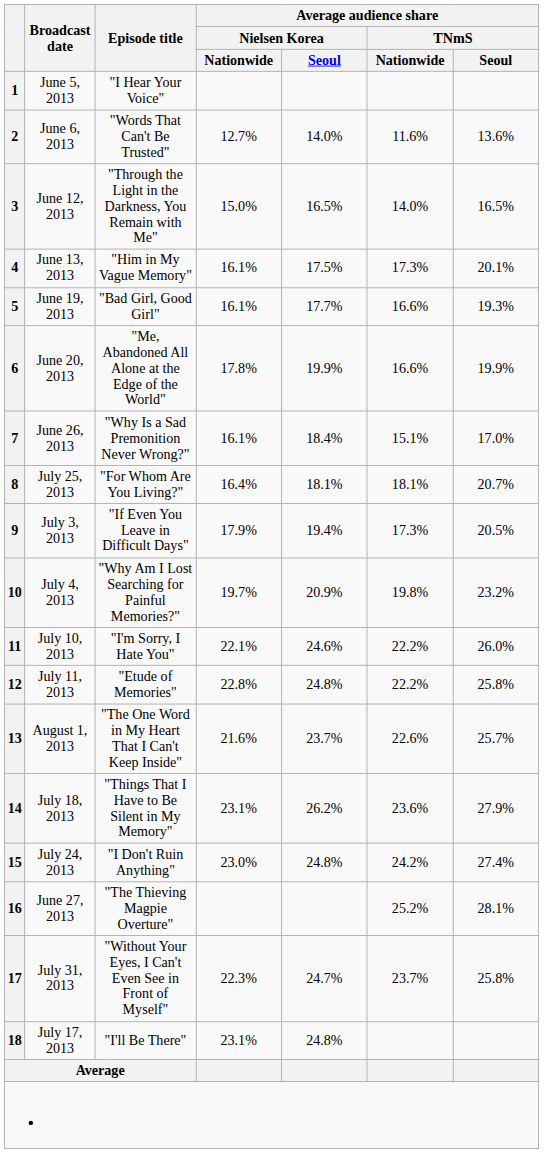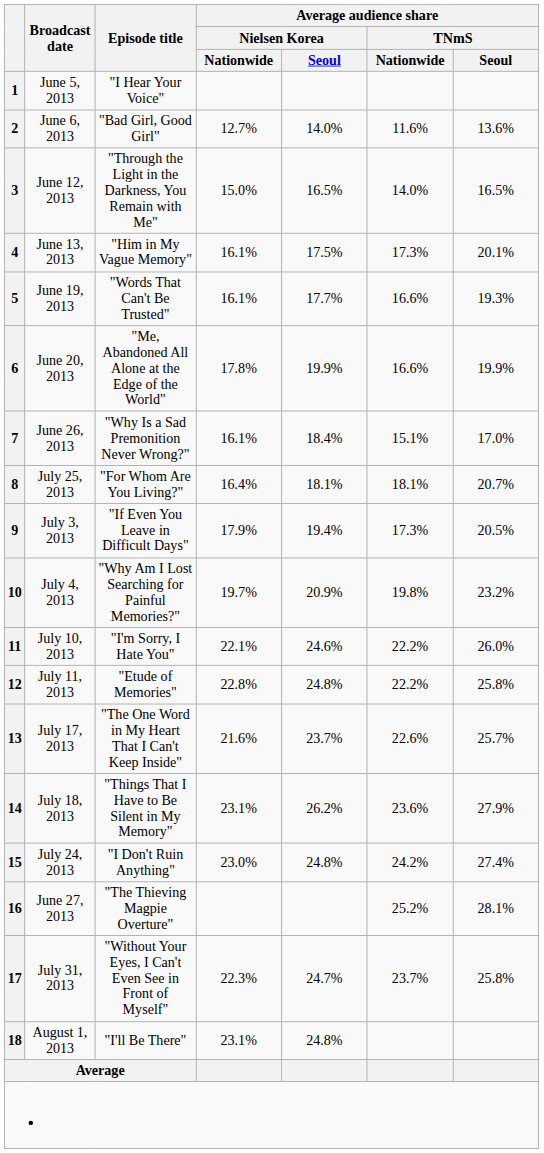 <table class=wikitable style="text-align:center">
 <tr>
 <th rowspan="3"></th>
 <th rowspan="3">Broadcast date</th>
 <th rowspan="3">Episode title</th>
 <th colspan="4">Average audience share</th>
 </tr>
 <tr>
 <th colspan="2">Nielsen Korea</th>
 <th colspan="2">TNmS</th>
 </tr>
 <tr>
 <th width="90">Nationwide</th>
 <th width="90"><a href='#'>Seoul</a></th>
 <th width="90">Nationwide</th>
 <th width="90">Seoul</th>
 </tr>
 <tr>
 <th>1</th>
 <td>June 5, 2013</td>
 <td>"I Hear Your Voice"</td>
 <td><strong></strong></td>
 <td><strong></strong></td>
 <td><strong></strong></td>
 <td><strong></strong></td>
 </tr>
 <tr>
 <th>2</th>
 <td>June 6, 2013</td>
-<td>"Words That Can't Be Trusted"</td>
+<td>"Bad Girl, Good Girl"</td>
 <td>12.7%</td>
 <td>14.0%</td>
 <td>11.6%</td>
 <td>13.6%</td>
 </tr>
 <tr>
 <th>3</th>
 <td>June 12, 2013</td>
 <td>"Through the Light in the Darkness, You Remain with Me"</td>
 <td>15.0%</td>
 <td>16.5%</td>
 <td>14.0%</td>
 <td>16.5%</td>
 </tr>
 <tr>
 <th>4</th>
 <td>June 13, 2013</td>
 <td>"Him in My Vague Memory"</td>
 <td>16.1%</td>
 <td>17.5%</td>
 <td>17.3%</td>
 <td>20.1%</td>
 </tr>
 <tr>
 <th>5</th>
 <td>June 19, 2013</td>
-<td>"Bad Girl, Good Girl"</td>
+<td>"Words That Can't Be Trusted"</td>
 <td>16.1%</td>
 <td>17.7%</td>
 <td>16.6%</td>
 <td>19.3%</td>
 </tr>
 <tr>
 <th>6</th>
 <td>June 20, 2013</td>
 <td>"Me, Abandoned All Alone at the Edge of the World"</td>
 <td>17.8%</td>
 <td>19.9%</td>
 <td>16.6%</td>
 <td>19.9%</td>
 </tr>
 <tr>
 <th>7</th>
 <td>June 26, 2013</td>
 <td>"Why Is a Sad Premonition Never Wrong?"</td>
 <td>16.1%</td>
 <td>18.4%</td>
 <td>15.1%</td>
 <td>17.0%</td>
 </tr>
 <tr>
 <th>8</th>
 <td>July 25, 2013</td>
 <td>"For Whom Are You Living?"</td>
 <td>16.4%</td>
 <td>18.1%</td>
 <td>18.1%</td>
 <td>20.7%</td>
 </tr>
 <tr>
 <th>9</th>
 <td>July 3, 2013</td>
 <td>"If Even You Leave in Difficult Days"</td>
 <td>17.9%</td>
 <td>19.4%</td>
 <td>17.3%</td>
 <td>20.5%</td>
 </tr>
 <tr>
 <th>10</th>
 <td>July 4, 2013</td>
 <td>"Why Am I Lost Searching for Painful Memories?"</td>
 <td>19.7%</td>
 <td>20.9%</td>
 <td>19.8%</td>
 <td>23.2%</td>
 </tr>
 <tr>
 <th>11</th>
 <td>July 10, 2013</td>
 <td>"I'm Sorry, I Hate You"</td>
 <td>22.1%</td>
 <td>24.6%</td>
 <td>22.2%</td>
 <td>26.0%</td>
 </tr>
 <tr>
 <th>12</th>
 <td>July 11, 2013</td>
 <td>"Etude of Memories"</td>
 <td>22.8%</td>
 <td>24.8%</td>
 <td>22.2%</td>
 <td>25.8%</td>
 </tr>
 <tr>
 <th>13</th>
-<td>August 1, 2013</td>
+<td>July 17, 2013</td>
 <td>"The One Word in My Heart That I Can't Keep Inside"</td>
 <td>21.6%</td>
 <td>23.7%</td>
 <td>22.6%</td>
 <td>25.7%</td>
 </tr>
 <tr>
 <th>14</th>
 <td>July 18, 2013</td>
 <td>"Things That I Have to Be Silent in My Memory"</td>
 <td>23.1%</td>
 <td>26.2%</td>
 <td>23.6%</td>
 <td>27.9%</td>
 </tr>
 <tr>
 <th>15</th>
 <td>July 24, 2013</td>
 <td>"I Don't Ruin Anything"</td>
 <td>23.0%</td>
 <td>24.8%</td>
 <td>24.2%</td>
 <td>27.4%</td>
 </tr>
 <tr>
 <th>16</th>
 <td>June 27, 2013</td>
 <td>"The Thieving Magpie Overture"</td>
 <td><strong></strong></td>
 <td><strong></strong></td>
 <td>25.2%</td>
 <td>28.1%</td>
 </tr>
 <tr>
 <th>17</th>
 <td>July 31, 2013</td>
 <td>"Without Your Eyes, I Can't Even See in Front of Myself"</td>
 <td>22.3%</td>
 <td>24.7%</td>
 <td>23.7%</td>
 <td>25.8%</td>
 </tr>
 <tr>
 <th>18</th>
-<td>July 17, 2013</td>
+<td>August 1, 2013</td>
 <td>"I'll Be There"</td>
 <td>23.1%</td>
 <td>24.8%</td>
 <td><strong></strong></td>
 <td><strong></strong></td>
 </tr>
 <tr>
 <th colspan="3">Average</th>
 <th></th>
 <th></th>
 <th></th>
 <th></th>
 </tr>
 <tr>
 <td colspan="7"><br><ul><li></li></ul></td>
 </tr>
 </table>
